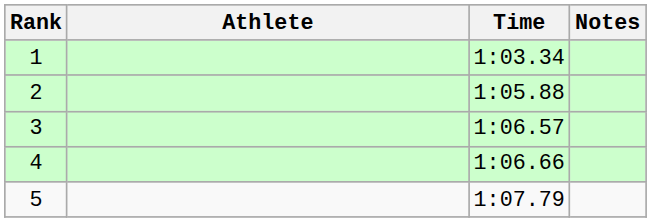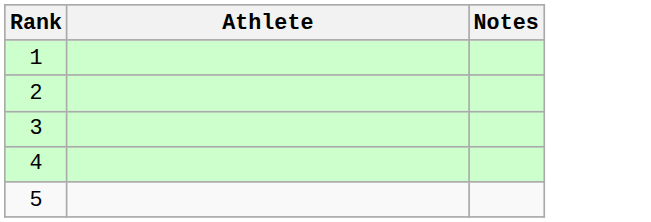 <table class="wikitable" style="text-align:center">
 <tr>
 <th>Rank</th>
 <th Style="width:18em">Athlete</th>
-<th>Time</th>
 <th>Notes</th>
 </tr>
 <tr style="background:#cfc">
 <td>1</td>
 <td style="text-align:left"></td>
-<td>1:03.34</td>
 <td></td>
 </tr>
 <tr style="background:#cfc">
 <td>2</td>
 <td style="text-align:left"></td>
-<td>1:05.88</td>
 <td></td>
 </tr>
 <tr style="background:#cfc">
 <td>3</td>
 <td style="text-align:left"></td>
-<td>1:06.57</td>
 <td></td>
 </tr>
 <tr style="background:#cfc">
 <td>4</td>
 <td style="text-align:left"></td>
-<td>1:06.66</td>
 <td></td>
 </tr>
 <tr>
 <td>5</td>
 <td style="text-align:left"></td>
-<td>1:07.79</td>
 <td></td>
 </tr>
 </table>
